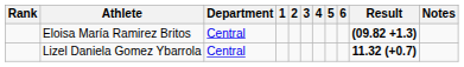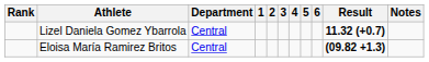 <table class="sortable wikitable" style="text-align:center">
 <tr>
 <th>Rank</th>
 <th>Athlete</th>
 <th>Department</th>
 <th>1</th>
 <th>2</th>
 <th>3</th>
 <th>4</th>
 <th>5</th>
 <th>6</th>
 <th>Result</th>
 <th>Notes</th>
 </tr>
 <tr>
 <td></td>
+<td align="left">Lizel Daniela Gomez Ybarrola</td>
+<td align="left"><a href='#'>Central</a></td>
+<td></td>
+<td></td>
+<td></td>
+<td></td>
+<td></td>
+<td></td>
+<td><strong>11.32 (+0.7)</strong></td>
+<td></td>
+</tr>
+<tr>
+<td></td>
 <td align="left">Eloisa María Ramirez Britos</td>
 <td align="left"><a href='#'>Central</a></td>
 <td></td>
 <td></td>
 <td></td>
 <td></td>
 <td></td>
 <td></td>
 <td><strong>(09.82 +1.3)</strong></td>
 <td></td>
 </tr>
-<tr>
-<td></td>
-<td align="left">Lizel Daniela Gomez Ybarrola</td>
-<td align="left"><a href='#'>Central</a></td>
-<td></td>
-<td></td>
-<td></td>
-<td></td>
-<td></td>
-<td></td>
-<td><strong>11.32 (+0.7)</strong></td>
-<td></td>
-</tr>
 </table>
